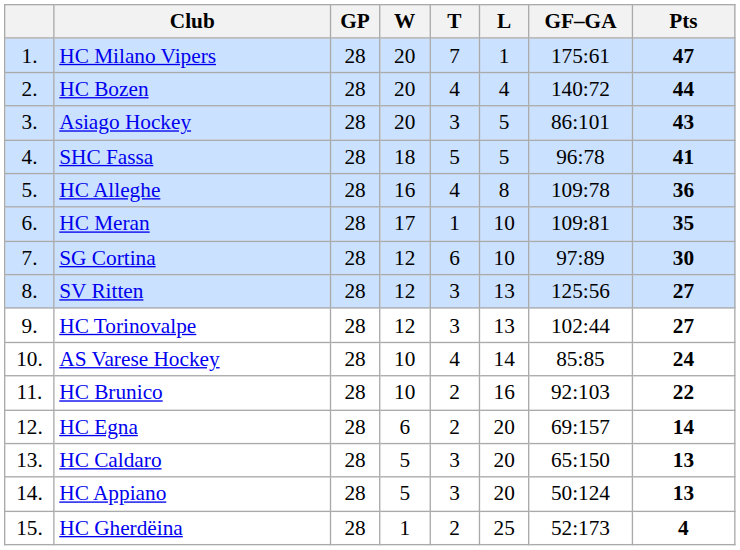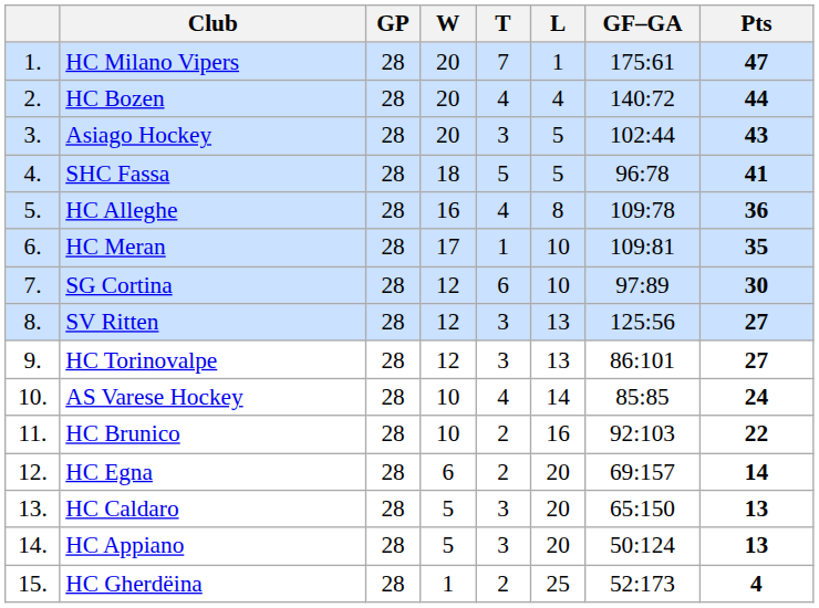 <table class="wikitable">
 <tr>
 <th width="30"></th>
 <th width="200">Club</th>
 <th width="30">GP</th>
 <th width="30">W</th>
 <th width="30">T</th>
 <th width="30">L</th>
 <th width="70">GF–GA</th>
 <th width="70">Pts</th>
 </tr>
 <tr bgcolor="#CAE1FF" align="center">
 <td>1.</td>
 <td align="left"><a href='#'>HC Milano Vipers</a></td>
 <td>28</td>
 <td>20</td>
 <td>7</td>
 <td>1</td>
 <td>175:61</td>
 <td><strong>47</strong></td>
 </tr>
 <tr bgcolor="#CAE1FF" align="center">
 <td>2.</td>
 <td align="left"><a href='#'>HC Bozen</a></td>
 <td>28</td>
 <td>20</td>
 <td>4</td>
 <td>4</td>
 <td>140:72</td>
 <td><strong>44</strong></td>
 </tr>
 <tr bgcolor="#CAE1FF" align="center">
 <td>3.</td>
 <td align="left"><a href='#'>Asiago Hockey</a></td>
 <td>28</td>
 <td>20</td>
 <td>3</td>
 <td>5</td>
-<td>86:101</td>
+<td>102:44</td>
 <td><strong>43</strong></td>
 </tr>
 <tr bgcolor="#CAE1FF" align="center">
 <td>4.</td>
 <td align="left"><a href='#'>SHC Fassa</a></td>
 <td>28</td>
 <td>18</td>
 <td>5</td>
 <td>5</td>
 <td>96:78</td>
 <td><strong>41</strong></td>
 </tr>
 <tr bgcolor="#CAE1FF" align="center">
 <td>5.</td>
 <td align="left"><a href='#'>HC Alleghe</a></td>
 <td>28</td>
 <td>16</td>
 <td>4</td>
 <td>8</td>
 <td>109:78</td>
 <td><strong>36</strong></td>
 </tr>
 <tr bgcolor="#CAE1FF" align="center">
 <td>6.</td>
 <td align="left"><a href='#'>HC Meran</a></td>
 <td>28</td>
 <td>17</td>
 <td>1</td>
 <td>10</td>
 <td>109:81</td>
 <td><strong>35</strong></td>
 </tr>
 <tr bgcolor="#CAE1FF" align="center">
 <td>7.</td>
 <td align="left"><a href='#'>SG Cortina</a></td>
 <td>28</td>
 <td>12</td>
 <td>6</td>
 <td>10</td>
 <td>97:89</td>
 <td><strong>30</strong></td>
 </tr>
 <tr bgcolor="#CAE1FF" align="center">
 <td>8.</td>
 <td align="left"><a href='#'>SV Ritten</a></td>
 <td>28</td>
 <td>12</td>
 <td>3</td>
 <td>13</td>
 <td>125:56</td>
 <td><strong>27</strong></td>
 </tr>
 <tr bgcolor="#FFFFFF" align="center">
 <td>9.</td>
 <td align="left"><a href='#'>HC Torinovalpe</a></td>
 <td>28</td>
 <td>12</td>
 <td>3</td>
 <td>13</td>
-<td>102:44</td>
+<td>86:101</td>
 <td><strong>27</strong></td>
 </tr>
 <tr bgcolor="#FFFFFF" align="center">
 <td>10.</td>
 <td align="left"><a href='#'>AS Varese Hockey</a></td>
 <td>28</td>
 <td>10</td>
 <td>4</td>
 <td>14</td>
 <td>85:85</td>
 <td><strong>24</strong></td>
 </tr>
 <tr bgcolor="#FFFFFF" align="center">
 <td>11.</td>
 <td align="left"><a href='#'>HC Brunico</a></td>
 <td>28</td>
 <td>10</td>
 <td>2</td>
 <td>16</td>
 <td>92:103</td>
 <td><strong>22</strong></td>
 </tr>
 <tr bgcolor="#FFFFFF" align="center">
 <td>12.</td>
 <td align="left"><a href='#'>HC Egna</a></td>
 <td>28</td>
 <td>6</td>
 <td>2</td>
 <td>20</td>
 <td>69:157</td>
 <td><strong>14</strong></td>
 </tr>
 <tr bgcolor="#FFFFFF" align="center">
 <td>13.</td>
 <td align="left"><a href='#'>HC Caldaro</a></td>
 <td>28</td>
 <td>5</td>
 <td>3</td>
 <td>20</td>
 <td>65:150</td>
 <td><strong>13</strong></td>
 </tr>
 <tr bgcolor="#FFFFFF" align="center">
 <td>14.</td>
 <td align="left"><a href='#'>HC Appiano</a></td>
 <td>28</td>
 <td>5</td>
 <td>3</td>
 <td>20</td>
 <td>50:124</td>
 <td><strong>13</strong></td>
 </tr>
 <tr bgcolor="#FFFFFF" align="center">
 <td>15.</td>
 <td align="left"><a href='#'>HC Gherdëina</a></td>
 <td>28</td>
 <td>1</td>
 <td>2</td>
 <td>25</td>
 <td>52:173</td>
 <td><strong>4</strong></td>
 </tr>
 </table>
